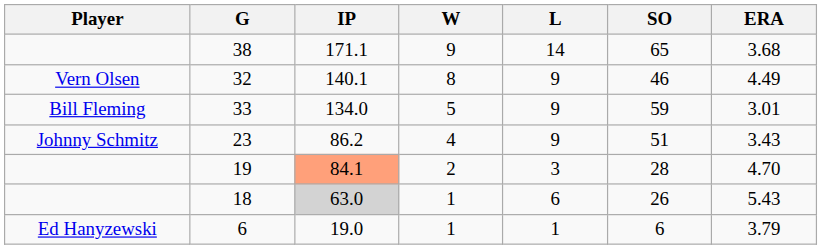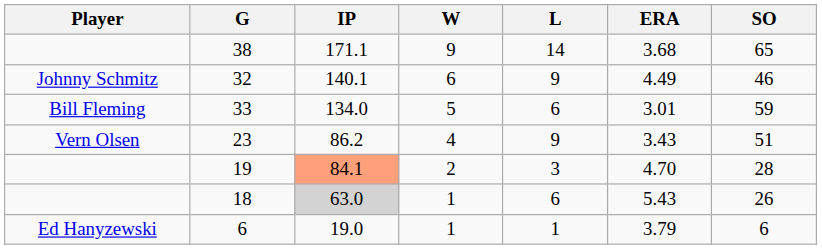 <table class="wikitable sortable">
 <tr>
 <th bgcolor="#DDDDFF" width="16%">Player</th>
 <th bgcolor="#DDDDFF" width="9%">G</th>
 <th bgcolor="#DDDDFF" width="9%">IP</th>
 <th bgcolor="#DDDDFF" width="9%">W</th>
 <th bgcolor="#DDDDFF" width="9%">L</th>
+<th bgcolor="#DDDDFF" width="9%">ERA</th>
 <th bgcolor="#DDDDFF" width="9%">SO</th>
-<th bgcolor="#DDDDFF" width="9%">ERA</th>
 </tr>
 <tr align="center">
 <td></td>
 <td>38</td>
 <td>171.1</td>
 <td>9</td>
 <td>14</td>
+<td>3.68</td>
 <td>65</td>
-<td>3.68</td>
 </tr>
 <tr align="center">
-<td><a href='#'>Vern Olsen</a></td>
+<td><a href='#'>Johnny Schmitz</a></td>
 <td>32</td>
 <td>140.1</td>
-<td>8</td>
+<td>6</td>
 <td>9</td>
+<td>4.49</td>
 <td>46</td>
-<td>4.49</td>
 </tr>
 <tr align=center>
 <td><a href='#'>Bill Fleming</a></td>
 <td>33</td>
 <td>134.0</td>
 <td>5</td>
-<td>9</td>
+<td>6</td>
+<td>3.01</td>
 <td>59</td>
-<td>3.01</td>
 </tr>
 <tr align=center>
-<td><a href='#'>Johnny Schmitz</a></td>
+<td><a href='#'>Vern Olsen</a></td>
 <td>23</td>
 <td>86.2</td>
 <td>4</td>
 <td>9</td>
+<td>3.43</td>
 <td>51</td>
-<td>3.43</td>
 </tr>
 <tr align=center>
 <td></td>
 <td>19</td>
 <td style="background: lightsalmon;">84.1</td>
 <td>2</td>
 <td>3</td>
+<td>4.70</td>
 <td>28</td>
-<td>4.70</td>
 </tr>
 <tr align="center">
 <td></td>
 <td>18</td>
 <td style="background: lightgrey;">63.0</td>
 <td>1</td>
 <td>6</td>
+<td>5.43</td>
 <td>26</td>
-<td>5.43</td>
 </tr>
 <tr align="center">
 <td><a href='#'>Ed Hanyzewski</a></td>
 <td>6</td>
 <td>19.0</td>
 <td>1</td>
 <td>1</td>
+<td>3.79</td>
 <td>6</td>
-<td>3.79</td>
 </tr>
 </table>
